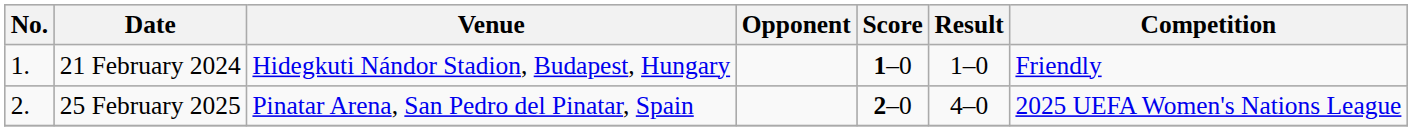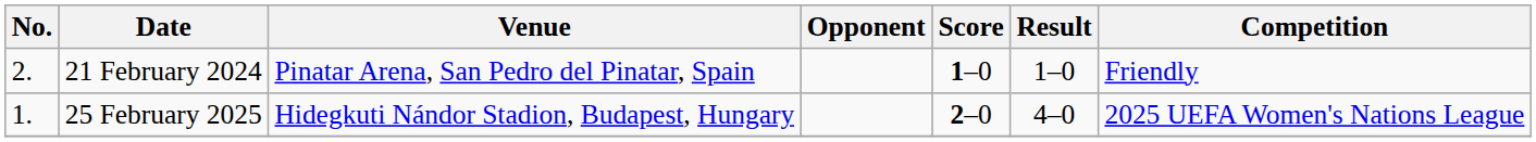 <table class="wikitable">
 <tr>
 <th>No.</th>
 <th>Date</th>
 <th>Venue</th>
 <th>Opponent</th>
 <th>Score</th>
 <th>Result</th>
 <th>Competition</th>
 </tr>
 <tr>
-<td>1.</td>
+<td>2.</td>
 <td>21 February 2024</td>
-<td><a href='#'>Hidegkuti Nándor Stadion</a>, <a href='#'>Budapest</a>, <a href='#'>Hungary</a></td>
+<td><a href='#'>Pinatar Arena</a>, <a href='#'>San Pedro del Pinatar</a>, <a href='#'>Spain</a></td>
 <td></td>
 <td align=center><strong>1</strong>–0</td>
 <td align=center>1–0</td>
 <td><a href='#'>Friendly</a></td>
 </tr>
 <tr>
-<td>2.</td>
+<td>1.</td>
 <td>25 February 2025</td>
-<td><a href='#'>Pinatar Arena</a>, <a href='#'>San Pedro del Pinatar</a>, <a href='#'>Spain</a></td>
+<td><a href='#'>Hidegkuti Nándor Stadion</a>, <a href='#'>Budapest</a>, <a href='#'>Hungary</a></td>
 <td></td>
 <td align=center><strong>2</strong>–0</td>
 <td align=center>4–0</td>
 <td><a href='#'>2025 UEFA Women's Nations League</a></td>
 </tr>
 <tr>
 </tr>
 </table>
